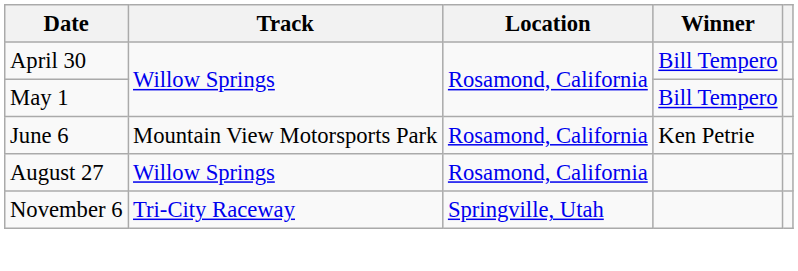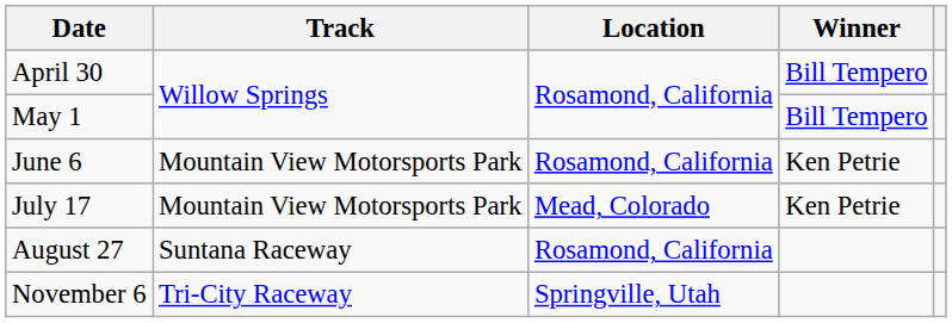 <table class="wikitable" style="font-size: 95%;">
 <tr>
 <th>Date</th>
 <th>Track</th>
 <th>Location</th>
 <th>Winner</th>
 <th></th>
 </tr>
 <tr>
 <td>April 30</td>
 <td rowspan=2><a href='#'>Willow Springs</a></td>
 <td rowspan=2><a href='#'>Rosamond, California</a></td>
 <td><a href='#'>Bill Tempero</a></td>
 <td align="center"></td>
 </tr>
 <tr>
 <td>May 1</td>
 <td><a href='#'>Bill Tempero</a></td>
 <td align="center"></td>
 </tr>
 <tr>
 <td>June 6</td>
 <td>Mountain View Motorsports Park</td>
 <td><a href='#'>Rosamond, California</a></td>
 <td>Ken Petrie</td>
 <td align="center"></td>
 </tr>
 <tr>
+<td>July 17</td>
+<td>Mountain View Motorsports Park</td>
+<td><a href='#'>Mead, Colorado</a></td>
+<td>Ken Petrie</td>
+<td align="center"></td>
+</tr>
+<tr>
 <td>August 27</td>
-<td><a href='#'>Willow Springs</a></td>
+<td>Suntana Raceway</td>
 <td><a href='#'>Rosamond, California</a></td>
 <td></td>
 <td align="center"></td>
 </tr>
 <tr>
 <td>November 6</td>
 <td><a href='#'>Tri-City Raceway</a></td>
 <td><a href='#'>Springville, Utah</a></td>
 <td></td>
 <td align="center"></td>
 </tr>
 </table>
